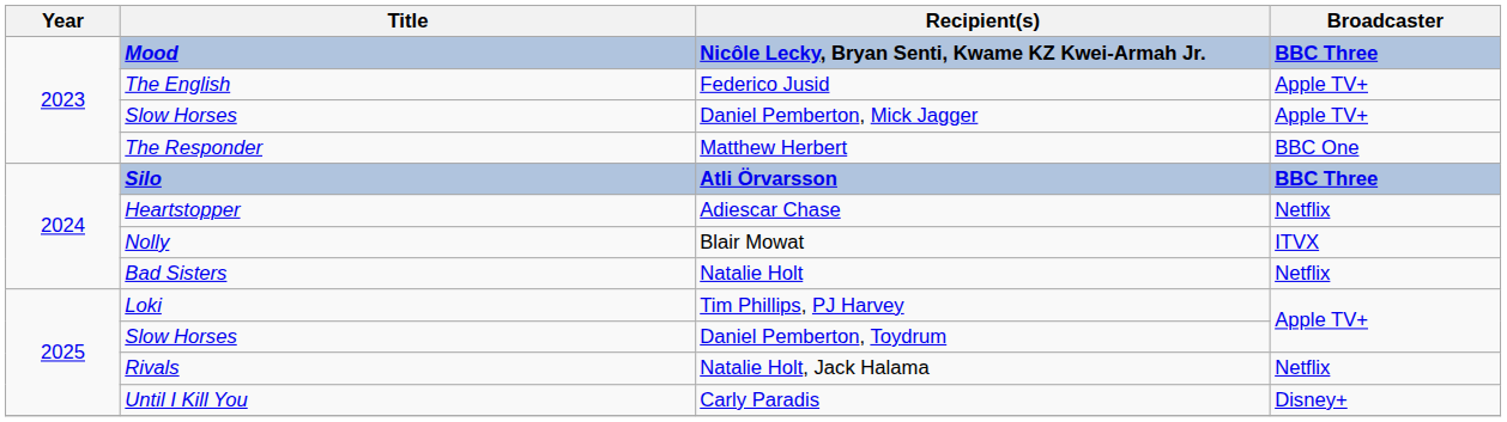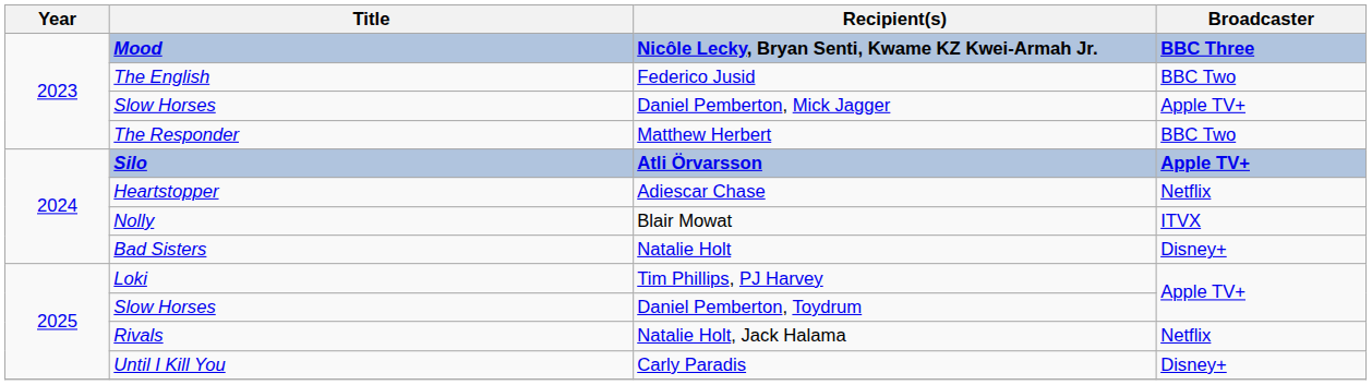 <table class="wikitable" width="95%">
 <tr>
 <th width=5%>Year</th>
 <th width=25%>Title</th>
 <th width=25%><strong>Recipient(s)</strong></th>
 <th width=10%><strong>Broadcaster</strong></th>
 </tr>
 <tr>
 <td rowspan="4" style="text-align:center;"><a href='#'>2023</a><br></td>
 <td style="background:#B0C4DE;"><strong><em><a href='#'>Mood</a></em></strong></td>
 <td style="background:#B0C4DE;"><strong><a href='#'>Nicôle Lecky</a>, Bryan Senti, Kwame KZ Kwei-Armah Jr.</strong></td>
 <td style="background:#B0C4DE;"><strong><a href='#'>BBC Three</a></strong></td>
 </tr>
 <tr>
 <td><em><a href='#'>The English</a></em></td>
 <td><a href='#'>Federico Jusid</a></td>
-<td><a href='#'>Apple TV+</a></td>
+<td><a href='#'>BBC Two</a></td>
 </tr>
 <tr>
 <td><em><a href='#'>Slow Horses</a></em></td>
 <td><a href='#'>Daniel Pemberton</a>, <a href='#'>Mick Jagger</a></td>
 <td><a href='#'>Apple TV+</a></td>
 </tr>
 <tr>
 <td><em><a href='#'>The Responder</a></em></td>
 <td><a href='#'>Matthew Herbert</a></td>
-<td><a href='#'>BBC One</a></td>
+<td><a href='#'>BBC Two</a></td>
 </tr>
 <tr>
 <td rowspan="4" style="text-align:center;"><a href='#'>2024</a><br></td>
 <td style="background:#B0C4DE;"><strong><em><a href='#'>Silo</a></em></strong></td>
 <td style="background:#B0C4DE;"><strong><a href='#'>Atli Örvarsson</a></strong></td>
-<td style="background:#B0C4DE;"><strong><a href='#'>BBC Three</a></strong></td>
+<td style="background:#B0C4DE;"><strong><a href='#'>Apple TV+</a></strong></td>
 </tr>
 <tr>
 <td><em><a href='#'>Heartstopper</a></em></td>
 <td><a href='#'>Adiescar Chase</a></td>
 <td><a href='#'>Netflix</a></td>
 </tr>
 <tr>
 <td><em><a href='#'>Nolly</a></em></td>
 <td>Blair Mowat</td>
 <td><a href='#'>ITVX</a></td>
 </tr>
 <tr>
 <td><em><a href='#'>Bad Sisters</a></em></td>
 <td><a href='#'>Natalie Holt</a></td>
-<td><a href='#'>Netflix</a></td>
+<td><a href='#'>Disney+</a></td>
 </tr>
 <tr>
 <td rowspan="4" style="text-align:center;"><a href='#'>2025</a><br></td>
 <td><em><a href='#'>Loki</a></em></td>
 <td><a href='#'>Tim Phillips</a>, <a href='#'>PJ Harvey</a></td>
 <td rowspan="2"><a href='#'>Apple TV+</a></td>
 </tr>
 <tr>
 <td><em><a href='#'>Slow Horses</a></em></td>
 <td><a href='#'>Daniel Pemberton</a>, <a href='#'>Toydrum</a></td>
 </tr>
 <tr>
 <td><em><a href='#'>Rivals</a></em></td>
 <td><a href='#'>Natalie Holt</a>, Jack Halama</td>
 <td><a href='#'>Netflix</a></td>
 </tr>
 <tr>
 <td><em><a href='#'>Until I Kill You</a></em></td>
 <td><a href='#'>Carly Paradis</a></td>
 <td><a href='#'>Disney+</a></td>
 </tr>
 <tr>
 </tr>
 </table>
